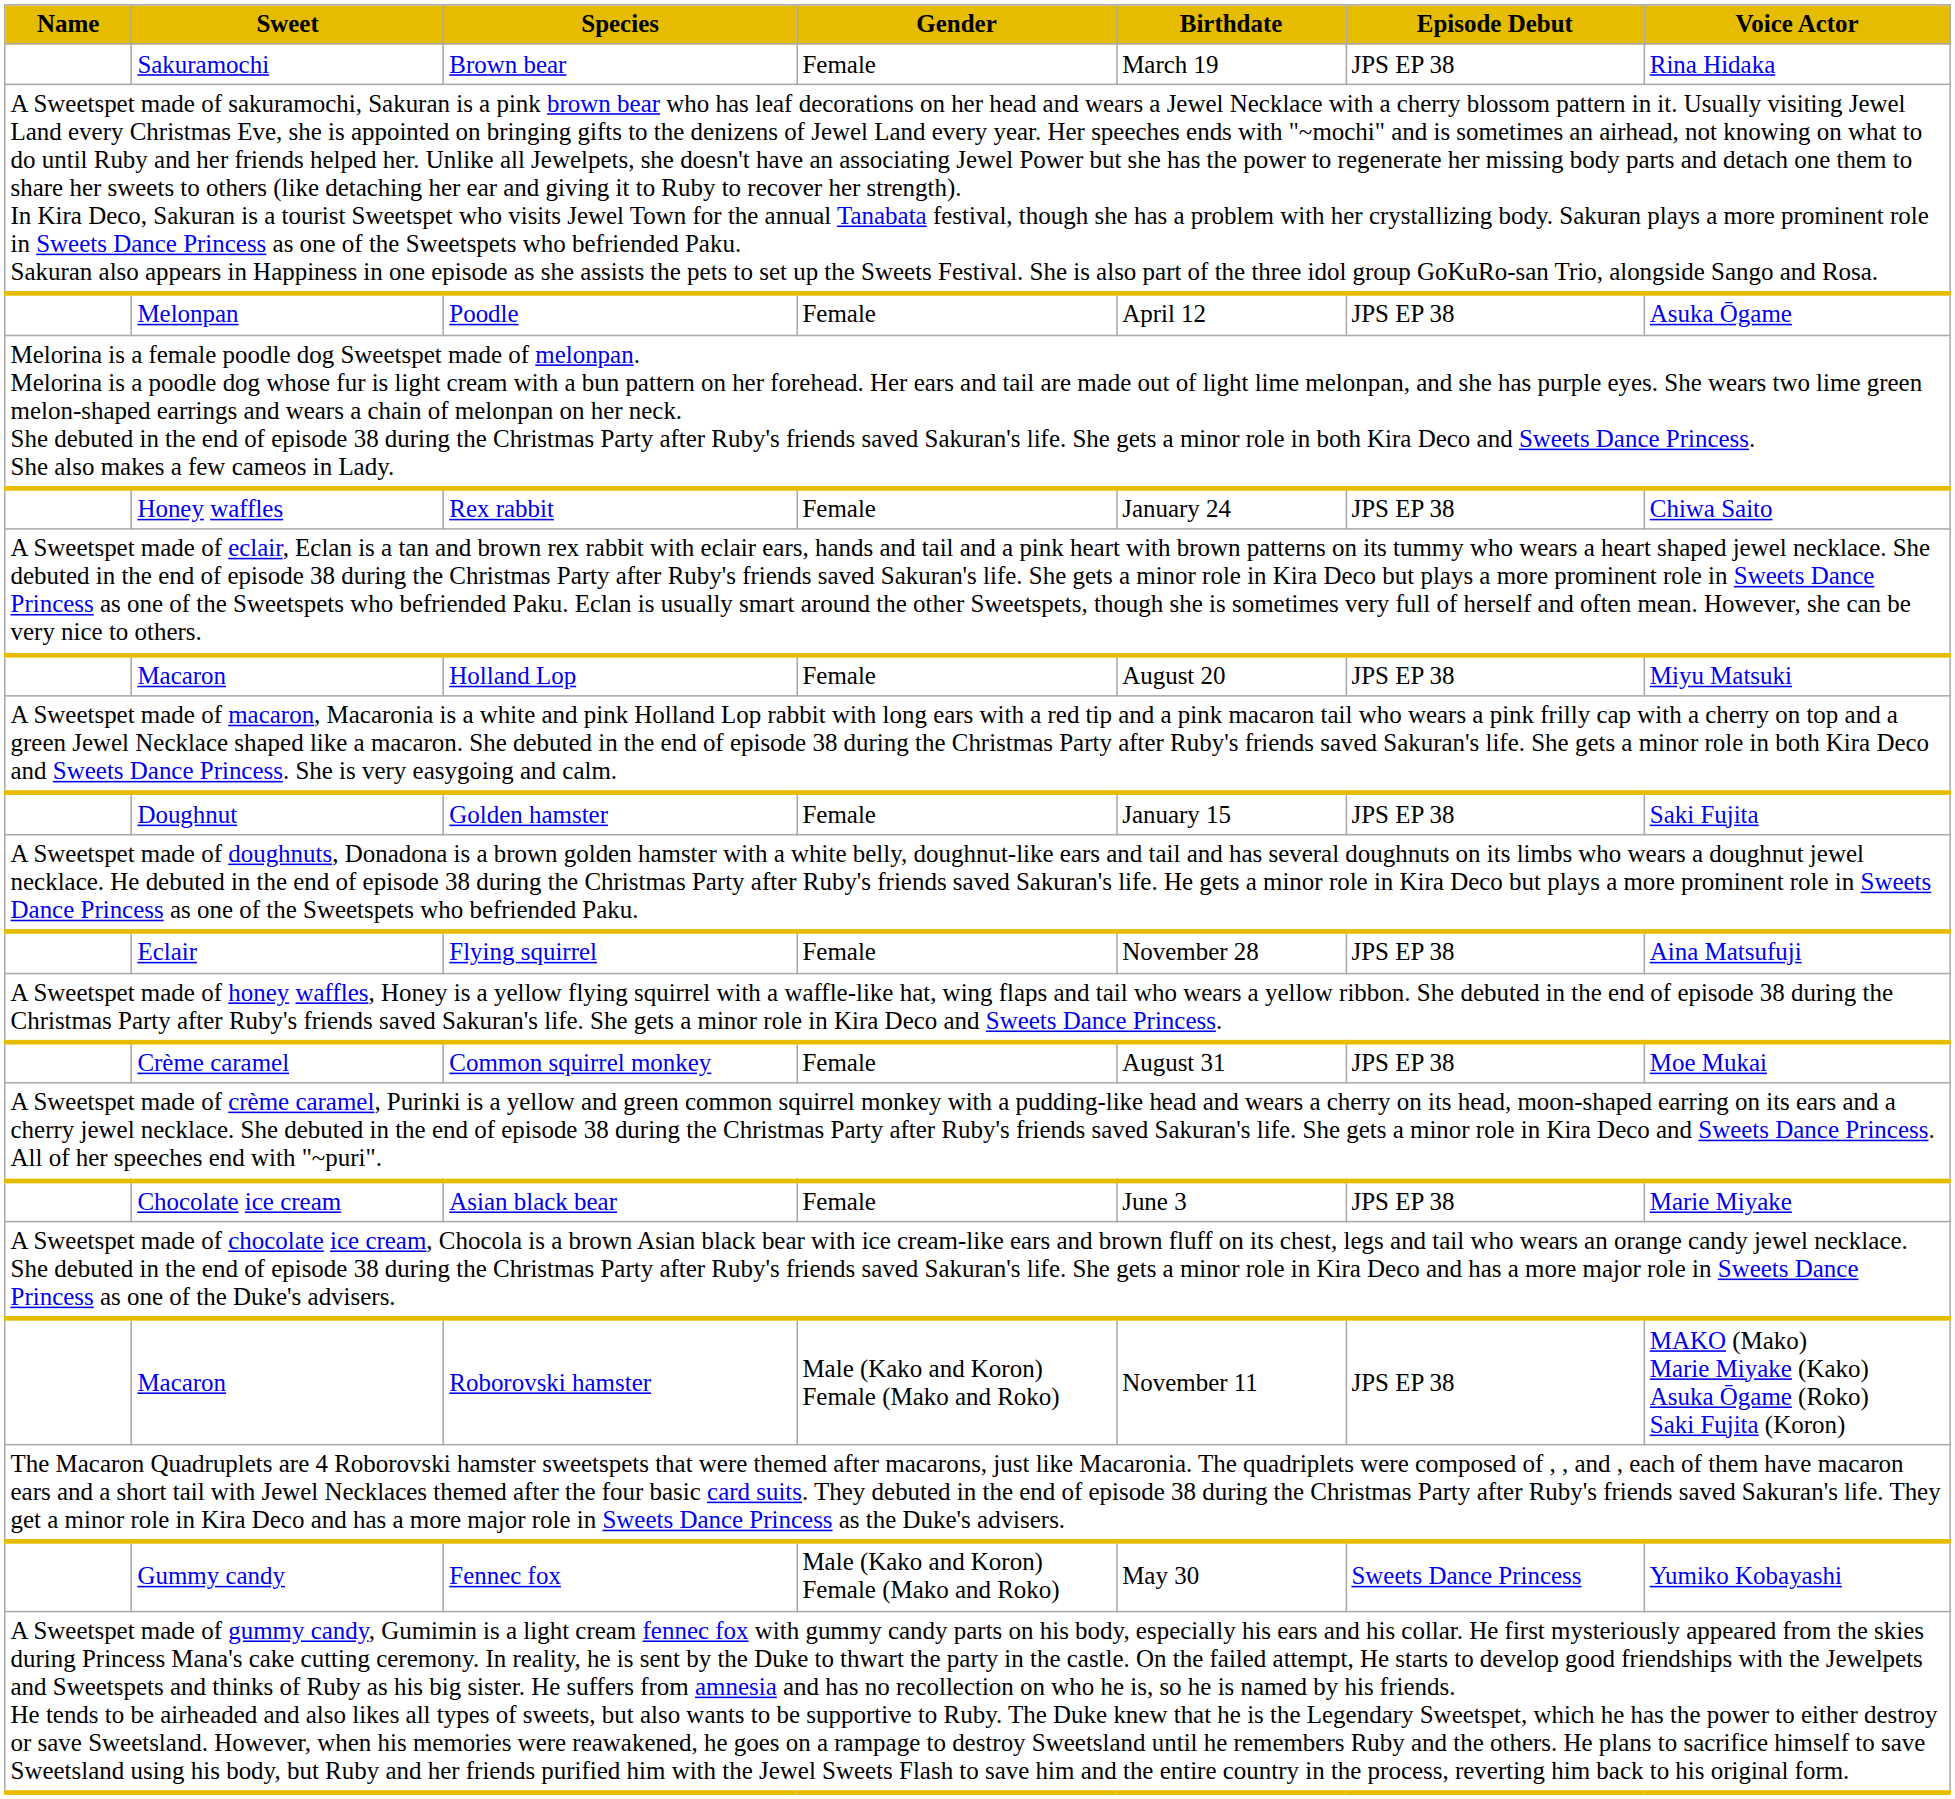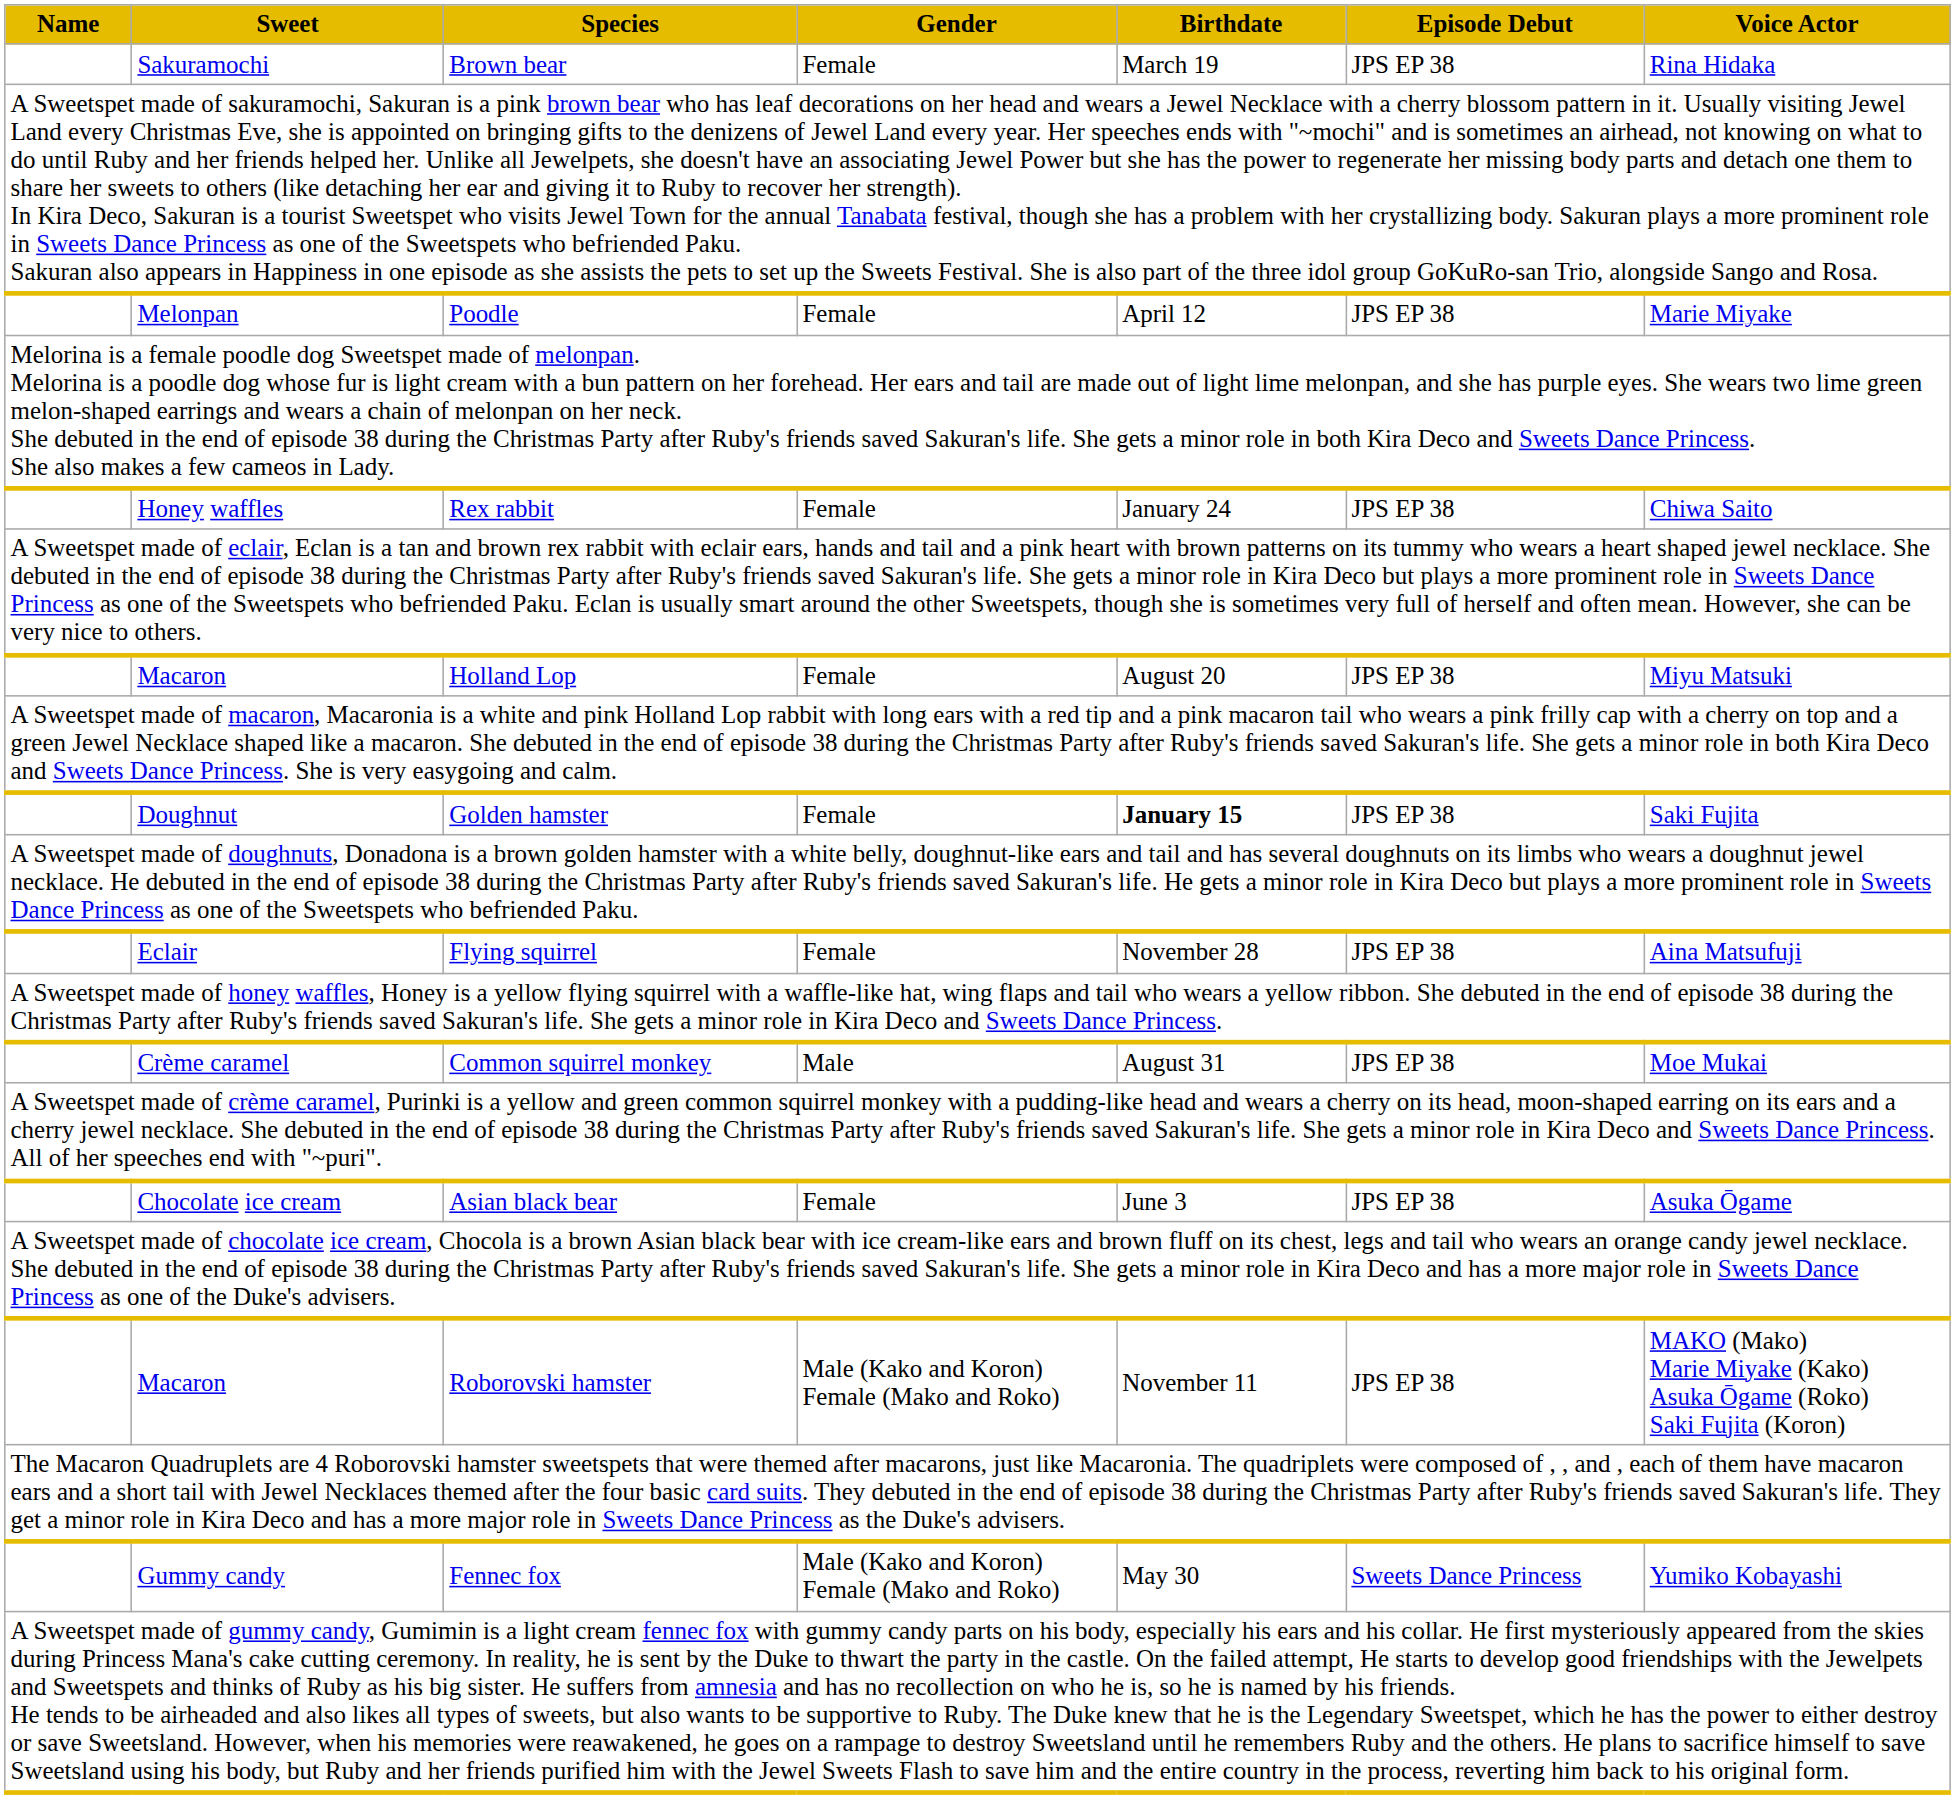 <table class="wikitable" style="background:#FFFFFF">
 <tr>
 <th style="background:#E5BC00;">Name</th>
 <th style="background:#E5BC00;">Sweet</th>
 <th style="background:#E5BC00;">Species</th>
 <th style="background:#E5BC00;">Gender</th>
 <th style="background:#E5BC00;">Birthdate</th>
 <th style="background:#E5BC00;">Episode Debut</th>
 <th style="background:#E5BC00;">Voice Actor</th>
 </tr>
 <tr>
 <td></td>
 <td><a href='#'>Sakuramochi</a></td>
 <td><a href='#'>Brown bear</a></td>
 <td>Female</td>
 <td>March 19</td>
 <td>JPS EP 38</td>
 <td><a href='#'>Rina Hidaka</a></td>
 </tr>
 <tr>
 <td style="border-bottom: 3px solid #E5BC00;" colspan="14">A Sweetspet made of sakuramochi, Sakuran is a pink <a href='#'>brown bear</a> who has leaf decorations on her head and wears a Jewel Necklace with a cherry blossom pattern in it. Usually visiting Jewel Land every Christmas Eve, she is appointed on bringing gifts to the denizens of Jewel Land every year. Her speeches ends with "~mochi" and is sometimes an airhead, not knowing on what to do until Ruby and her friends helped her. Unlike all Jewelpets, she doesn't have an associating Jewel Power but she has the power to regenerate her missing body parts and detach one them to share her sweets to others (like detaching her ear and giving it to Ruby to recover her strength).<br>In Kira Deco, Sakuran is a tourist Sweetspet who visits Jewel Town for the annual <a href='#'>Tanabata</a> festival, though she has a problem with her crystallizing body. Sakuran plays a more prominent role in <a href='#'>Sweets Dance Princess</a> as one of the Sweetspets who befriended Paku.<br>Sakuran also appears in Happiness in one episode as she assists the pets to set up the Sweets Festival. She is also part of the three idol group GoKuRo-san Trio, alongside Sango and Rosa.</td>
 </tr>
 <tr>
 <td></td>
 <td><a href='#'>Melonpan</a></td>
 <td><a href='#'>Poodle</a></td>
 <td>Female</td>
 <td>April 12</td>
 <td>JPS EP 38</td>
-<td><a href='#'>Asuka Ōgame</a></td>
+<td><a href='#'>Marie Miyake</a></td>
 </tr>
 <tr>
 <td style="border-bottom: 3px solid #E5BC00;" colspan="14">Melorina is a female poodle dog Sweetspet made of <a href='#'>melonpan</a>.<br>Melorina is a poodle dog whose fur is light cream with a bun pattern on her forehead. Her ears and tail are made out of light lime melonpan, and she has purple eyes. She wears two lime green melon-shaped earrings and wears a chain of melonpan on her neck.<br>She debuted in the end of episode 38 during the Christmas Party after Ruby's friends saved Sakuran's life. She gets a minor role in both Kira Deco and <a href='#'>Sweets Dance Princess</a>.<br>She also makes a few cameos in Lady.</td>
 </tr>
 <tr>
 <td></td>
 <td><a href='#'>Honey</a> <a href='#'>waffles</a></td>
 <td><a href='#'>Rex rabbit</a></td>
 <td>Female</td>
 <td>January 24</td>
 <td>JPS EP 38</td>
 <td><a href='#'>Chiwa Saito</a></td>
 </tr>
 <tr>
 <td style="border-bottom: 3px solid #E5BC00;" colspan="14">A Sweetspet made of <a href='#'>eclair</a>, Eclan is a tan and brown rex rabbit with eclair ears, hands and tail and a pink heart with brown patterns on its tummy who wears a heart shaped jewel necklace. She debuted in the end of episode 38 during the Christmas Party after Ruby's friends saved Sakuran's life. She gets a minor role in Kira Deco but plays a more prominent role in <a href='#'>Sweets Dance Princess</a> as one of the Sweetspets who befriended Paku. Eclan is usually smart around the other Sweetspets, though she is sometimes very full of herself and often mean. However, she can be very nice to others.</td>
 </tr>
 <tr>
 <td></td>
 <td><a href='#'>Macaron</a></td>
 <td><a href='#'>Holland Lop</a></td>
 <td>Female</td>
 <td>August 20</td>
 <td>JPS EP 38</td>
 <td><a href='#'>Miyu Matsuki</a></td>
 </tr>
 <tr>
 <td style="border-bottom: 3px solid #E5BC00;" colspan="14">A Sweetspet made of <a href='#'>macaron</a>, Macaronia is a white and pink Holland Lop rabbit with long ears with a red tip and a pink macaron tail who wears a pink frilly cap with a cherry on top and a green Jewel Necklace shaped like a macaron. She debuted in the end of episode 38 during the Christmas Party after Ruby's friends saved Sakuran's life. She gets a minor role in both Kira Deco and <a href='#'>Sweets Dance Princess</a>. She is very easygoing and calm.</td>
 </tr>
 <tr>
 <td></td>
 <td><a href='#'>Doughnut</a></td>
 <td><a href='#'>Golden hamster</a></td>
 <td>Female</td>
-<td>January 15</td>
+<td><strong>January 15</strong></td>
 <td>JPS EP 38</td>
 <td><a href='#'>Saki Fujita</a></td>
 </tr>
 <tr>
 <td style="border-bottom: 3px solid #E5BC00;" colspan="14">A Sweetspet made of <a href='#'>doughnuts</a>, Donadona is a brown golden hamster with a white belly, doughnut-like ears and tail and has several doughnuts on its limbs who wears a doughnut jewel necklace. He debuted in the end of episode 38 during the Christmas Party after Ruby's friends saved Sakuran's life. He gets a minor role in Kira Deco but plays a more prominent role in <a href='#'>Sweets Dance Princess</a> as one of the Sweetspets who befriended Paku.</td>
 </tr>
 <tr>
 <td></td>
 <td><a href='#'>Eclair</a></td>
 <td><a href='#'>Flying squirrel</a></td>
 <td>Female</td>
 <td>November 28</td>
 <td>JPS EP 38</td>
 <td><a href='#'>Aina Matsufuji</a></td>
 </tr>
 <tr>
 <td style="border-bottom: 3px solid #E5BC00;" colspan="14">A Sweetspet made of <a href='#'>honey</a> <a href='#'>waffles</a>, Honey is a yellow flying squirrel with a waffle-like hat, wing flaps and tail who wears a yellow ribbon. She debuted in the end of episode 38 during the Christmas Party after Ruby's friends saved Sakuran's life. She gets a minor role in Kira Deco and <a href='#'>Sweets Dance Princess</a>.</td>
 </tr>
 <tr>
 <td></td>
 <td><a href='#'>Crème caramel</a></td>
 <td><a href='#'>Common squirrel monkey</a></td>
-<td>Female</td>
+<td>Male</td>
 <td>August 31</td>
 <td>JPS EP 38</td>
 <td><a href='#'>Moe Mukai</a></td>
 </tr>
 <tr>
 <td style="border-bottom: 3px solid #E5BC00;" colspan="14">A Sweetspet made of <a href='#'>crème caramel</a>, Purinki is a yellow and green common squirrel monkey with a pudding-like head and wears a cherry on its head, moon-shaped earring on its ears and a cherry jewel necklace. She debuted in the end of episode 38 during the Christmas Party after Ruby's friends saved Sakuran's life. She gets a minor role in Kira Deco and <a href='#'>Sweets Dance Princess</a>. All of her speeches end with "~puri".</td>
 </tr>
 <tr>
 <td></td>
 <td><a href='#'>Chocolate</a> <a href='#'>ice cream</a></td>
 <td><a href='#'>Asian black bear</a></td>
 <td>Female</td>
 <td>June 3</td>
 <td>JPS EP 38</td>
-<td><a href='#'>Marie Miyake</a></td>
+<td><a href='#'>Asuka Ōgame</a></td>
 </tr>
 <tr>
 <td style="border-bottom: 3px solid #E5BC00;" colspan="14">A Sweetspet made of <a href='#'>chocolate</a> <a href='#'>ice cream</a>, Chocola is a brown Asian black bear with ice cream-like ears and brown fluff on its chest, legs and tail who wears an orange candy jewel necklace. She debuted in the end of episode 38 during the Christmas Party after Ruby's friends saved Sakuran's life. She gets a minor role in Kira Deco and has a more major role in <a href='#'>Sweets Dance Princess</a> as one of the Duke's advisers.</td>
 </tr>
 <tr>
 <td></td>
 <td><a href='#'>Macaron</a></td>
 <td><a href='#'>Roborovski hamster</a></td>
 <td>Male (Kako and Koron)<br>Female (Mako and Roko)</td>
 <td>November 11</td>
 <td>JPS EP 38</td>
 <td><a href='#'>MAKO</a> (Mako)<br><a href='#'>Marie Miyake</a> (Kako)<br><a href='#'>Asuka Ōgame</a> (Roko)<br><a href='#'>Saki Fujita</a> (Koron)</td>
 </tr>
 <tr>
 <td style="border-bottom: 3px solid #E5BC00;" colspan="14">The Macaron Quadruplets are 4 Roborovski hamster sweetspets that were themed after macarons, just like Macaronia. The quadriplets were composed of , ,  and , each of them have macaron ears and a short tail with Jewel Necklaces themed after the four basic <a href='#'>card suits</a>. They debuted in the end of episode 38 during the Christmas Party after Ruby's friends saved Sakuran's life. They get a minor role in Kira Deco and has a more major role in <a href='#'>Sweets Dance Princess</a> as the Duke's advisers.</td>
 </tr>
 <tr>
 <td></td>
 <td><a href='#'>Gummy candy</a></td>
 <td><a href='#'>Fennec fox</a></td>
 <td>Male (Kako and Koron)<br>Female (Mako and Roko)</td>
 <td>May 30</td>
 <td><a href='#'>Sweets Dance Princess</a></td>
 <td><a href='#'>Yumiko Kobayashi</a></td>
 </tr>
 <tr>
 <td style="border-bottom: 3px solid #E5BC00;" colspan="14">A Sweetspet made of <a href='#'>gummy candy</a>, Gumimin is a light cream <a href='#'>fennec fox</a> with gummy candy parts on his body, especially his ears and his collar. He first mysteriously appeared from the skies during Princess Mana's cake cutting ceremony. In reality, he is sent by the Duke to thwart the party in the castle. On the failed attempt, He starts to develop good friendships with the Jewelpets and Sweetspets and thinks of Ruby as his big sister. He suffers from <a href='#'>amnesia</a> and has no recollection on who he is, so he is named  by his friends.<br>He tends to be airheaded and also likes all types of sweets, but also wants to be supportive to Ruby. The Duke knew that he is the Legendary Sweetspet, which he has the power to either destroy or save Sweetsland. However, when his memories were reawakened, he goes on a rampage to destroy Sweetsland until he remembers Ruby and the others. He plans to sacrifice himself to save Sweetsland using his body, but Ruby and her friends purified him with the Jewel Sweets Flash to save him and the entire country in the process, reverting him back to his original form.</td>
 </tr>
 </table>
